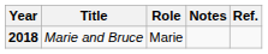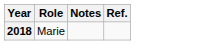 <table class="wikitable">
 <tr>
 <th>Year</th>
-<th>Title</th>
 <th>Role</th>
 <th>Notes</th>
 <th>Ref.</th>
 </tr>
 <tr>
 <th scope="row">2018</th>
-<td><em>Marie and Bruce</em></td>
 <td>Marie</td>
 <td></td>
 <td align="center"></td>
 </tr>
 </table>
